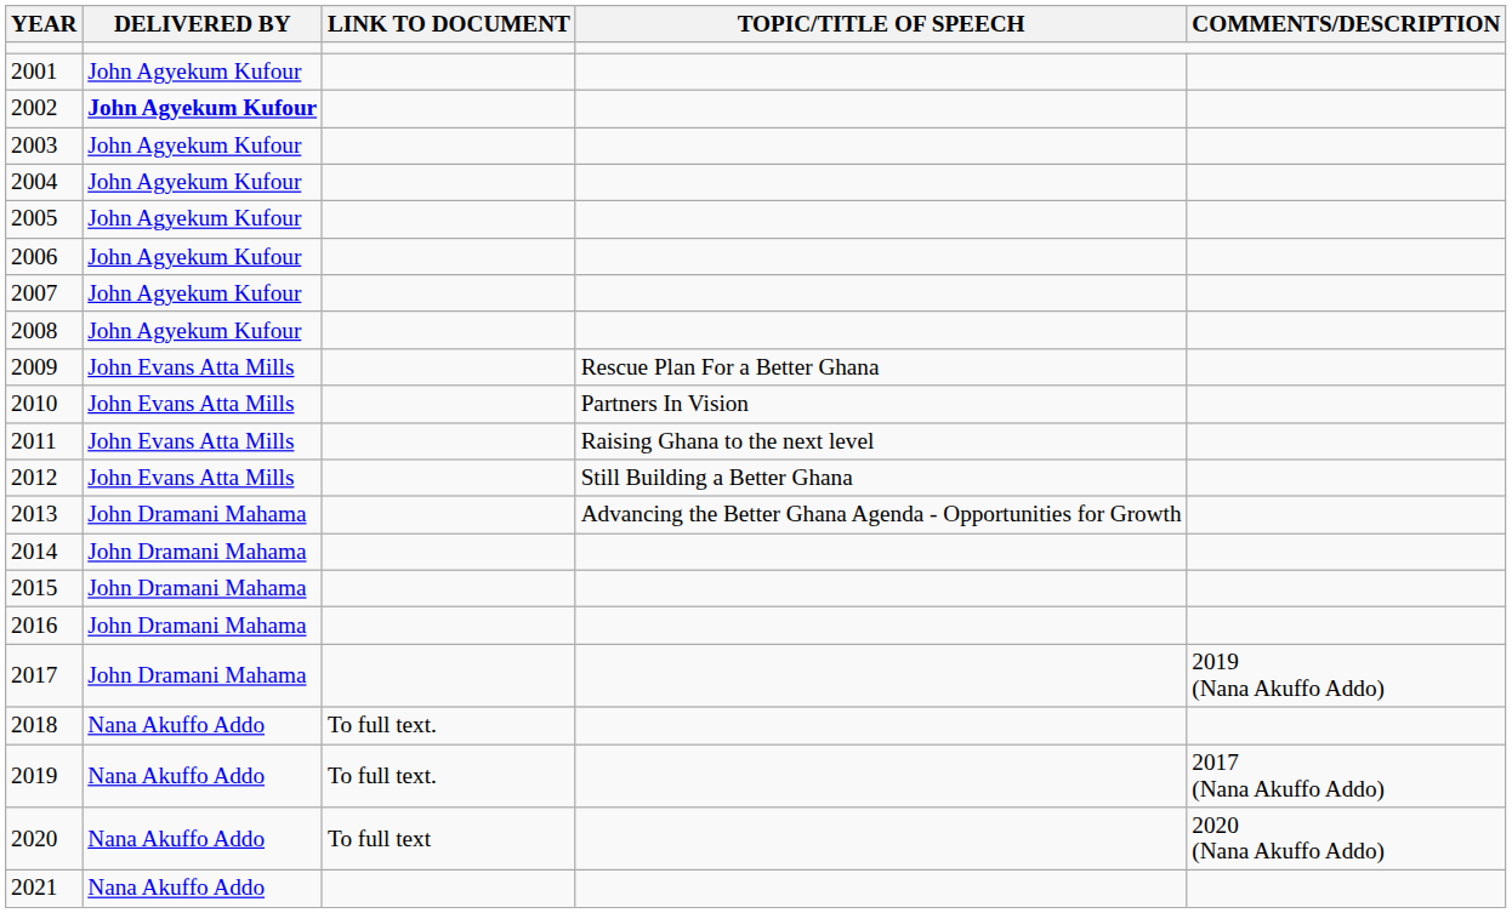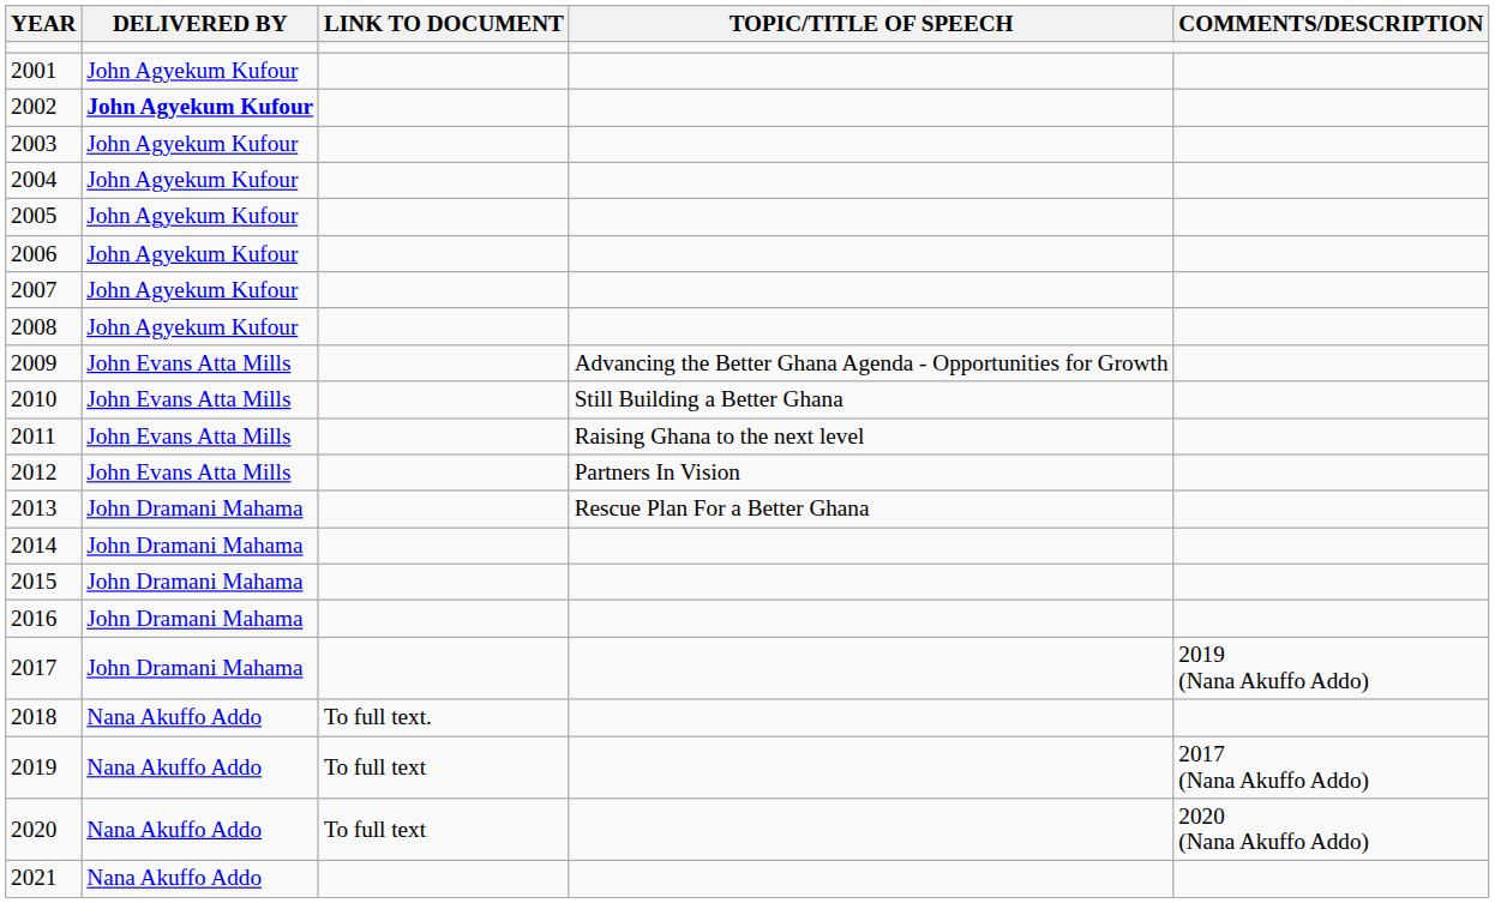 <table class="wikitable sortable">
 <tr>
 <th>YEAR</th>
 <th>DELIVERED BY</th>
 <th>LINK TO DOCUMENT</th>
 <th>TOPIC/TITLE OF SPEECH</th>
 <th>COMMENTS/DESCRIPTION</th>
 </tr>
 <tr>
 <td></td>
 <td></td>
 <td></td>
 </tr>
 <tr>
 <td>2001</td>
 <td><a href='#'>John Agyekum Kufour</a></td>
 <td></td>
 <td></td>
 <td></td>
 </tr>
 <tr>
 <td>2002</td>
 <td><strong><a href='#'>John Agyekum Kufour</a></strong></td>
 <td></td>
 <td></td>
 <td></td>
 </tr>
 <tr>
 <td>2003</td>
 <td><a href='#'>John Agyekum Kufour</a></td>
 <td></td>
 <td></td>
 <td></td>
 </tr>
 <tr>
 <td>2004</td>
 <td><a href='#'>John Agyekum Kufour</a></td>
 <td></td>
 <td></td>
 <td></td>
 </tr>
 <tr>
 <td>2005</td>
 <td><a href='#'>John Agyekum Kufour</a></td>
 <td></td>
 <td></td>
 <td></td>
 </tr>
 <tr>
 <td>2006</td>
 <td><a href='#'>John Agyekum Kufour</a></td>
 <td></td>
 <td></td>
 <td></td>
 </tr>
 <tr>
 <td>2007</td>
 <td><a href='#'>John Agyekum Kufour</a></td>
 <td></td>
 <td></td>
 <td></td>
 </tr>
 <tr>
 <td>2008</td>
 <td><a href='#'>John Agyekum Kufour</a></td>
 <td></td>
 <td></td>
 <td></td>
 </tr>
 <tr>
 <td>2009</td>
 <td><a href='#'>John Evans Atta Mills</a></td>
 <td></td>
-<td>Rescue Plan For a Better Ghana</td>
+<td>Advancing the Better Ghana Agenda - Opportunities for Growth</td>
 <td></td>
 </tr>
 <tr>
 <td>2010</td>
 <td><a href='#'>John Evans Atta Mills</a></td>
 <td></td>
-<td>Partners In Vision</td>
+<td>Still Building a Better Ghana</td>
 <td></td>
 </tr>
 <tr>
 <td>2011</td>
 <td><a href='#'>John Evans Atta Mills</a></td>
 <td></td>
 <td>Raising Ghana to the next level</td>
 <td></td>
 </tr>
 <tr>
 <td>2012</td>
 <td><a href='#'>John Evans Atta Mills</a></td>
 <td></td>
-<td>Still Building a Better Ghana</td>
+<td>Partners In Vision</td>
 <td></td>
 </tr>
 <tr>
 <td>2013</td>
 <td><a href='#'>John Dramani Mahama</a></td>
 <td></td>
-<td>Advancing the Better Ghana Agenda - Opportunities for Growth</td>
+<td>Rescue Plan For a Better Ghana</td>
 <td></td>
 </tr>
 <tr>
 <td>2014</td>
 <td><a href='#'>John Dramani Mahama</a></td>
 <td></td>
 <td></td>
 <td></td>
 </tr>
 <tr>
 <td>2015</td>
 <td><a href='#'>John Dramani Mahama</a></td>
 <td></td>
 <td></td>
 <td></td>
 </tr>
 <tr>
 <td>2016</td>
 <td><a href='#'>John Dramani Mahama</a></td>
 <td></td>
 <td></td>
 <td></td>
 </tr>
 <tr>
 <td>2017</td>
 <td><a href='#'>John Dramani Mahama</a></td>
 <td></td>
 <td></td>
 <td>2019<br>(Nana Akuffo Addo)</td>
 </tr>
 <tr>
 <td>2018</td>
 <td><a href='#'>Nana Akuffo Addo</a></td>
 <td>To full text.</td>
 <td></td>
 <td></td>
 </tr>
 <tr>
 <td>2019</td>
 <td><a href='#'>Nana Akuffo Addo</a></td>
-<td>To full text.</td>
+<td>To full text </td>
 <td></td>
 <td>2017<br>(Nana Akuffo Addo)</td>
 </tr>
 <tr>
 <td>2020</td>
 <td><a href='#'>Nana Akuffo Addo</a></td>
 <td>To full text </td>
 <td></td>
 <td>2020<br>(Nana Akuffo Addo)</td>
 </tr>
 <tr>
 <td>2021</td>
 <td><a href='#'>Nana Akuffo Addo</a></td>
 <td></td>
 <td></td>
 <td></td>
 </tr>
 </table>
